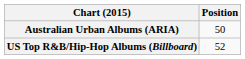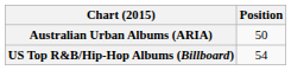 <table class="wikitable sortable plainrowheaders" style="text-align:center">
 <tr>
 <th scope="col">Chart (2015)</th>
 <th scope="col">Position</th>
 </tr>
 <tr>
 <th scope="row">Australian Urban Albums (ARIA)</th>
 <td>50</td>
 </tr>
 <tr>
 <th scope="row">US Top R&B/Hip-Hop Albums (<em>Billboard</em>)</th>
-<td>52</td>
+<td>54</td>
 </tr>
 </table>
